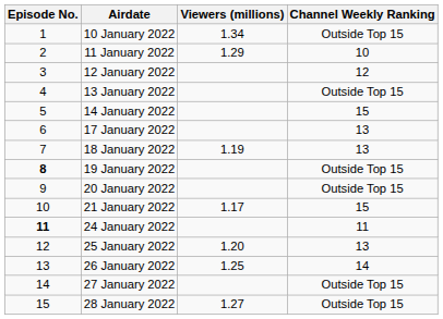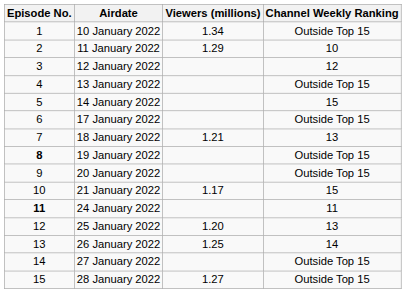 <table class="wikitable" style="text-align:center;">
 <tr>
 <th>Episode No.</th>
 <th>Airdate</th>
 <th>Viewers (millions)</th>
 <th>Channel Weekly Ranking</th>
 </tr>
 <tr>
 <td>1</td>
 <td>10 January 2022</td>
 <td>1.34</td>
 <td>Outside Top 15</td>
 </tr>
 <tr>
 <td>2</td>
 <td>11 January 2022</td>
 <td>1.29</td>
 <td>10</td>
 </tr>
 <tr>
 <td>3</td>
 <td>12 January 2022</td>
 <td></td>
 <td>12</td>
 </tr>
 <tr>
 <td>4</td>
 <td>13 January 2022</td>
 <td></td>
 <td>Outside Top 15</td>
 </tr>
 <tr>
 <td>5</td>
 <td>14 January 2022</td>
 <td></td>
 <td>15</td>
 </tr>
 <tr>
 <td>6</td>
 <td>17 January 2022</td>
 <td></td>
-<td>13</td>
+<td>Outside Top 15</td>
 </tr>
 <tr>
 <td>7</td>
 <td>18 January 2022</td>
-<td>1.19</td>
+<td>1.21</td>
 <td>13</td>
 </tr>
 <tr>
 <td><strong>8</strong></td>
 <td>19 January 2022</td>
 <td></td>
 <td>Outside Top 15</td>
 </tr>
 <tr>
 <td>9</td>
 <td>20 January 2022</td>
 <td></td>
 <td>Outside Top 15</td>
 </tr>
 <tr>
 <td>10</td>
 <td>21 January 2022</td>
 <td>1.17</td>
 <td>15</td>
 </tr>
 <tr>
 <td><strong>11</strong></td>
 <td>24 January 2022</td>
 <td></td>
 <td>11</td>
 </tr>
 <tr>
 <td>12</td>
 <td>25 January 2022</td>
 <td>1.20</td>
 <td>13</td>
 </tr>
 <tr>
 <td>13</td>
 <td>26 January 2022</td>
 <td>1.25</td>
 <td>14</td>
 </tr>
 <tr>
 <td>14</td>
 <td>27 January 2022</td>
 <td></td>
 <td>Outside Top 15</td>
 </tr>
 <tr>
 <td>15</td>
 <td>28 January 2022</td>
 <td>1.27</td>
 <td>Outside Top 15</td>
 </tr>
 </table>
